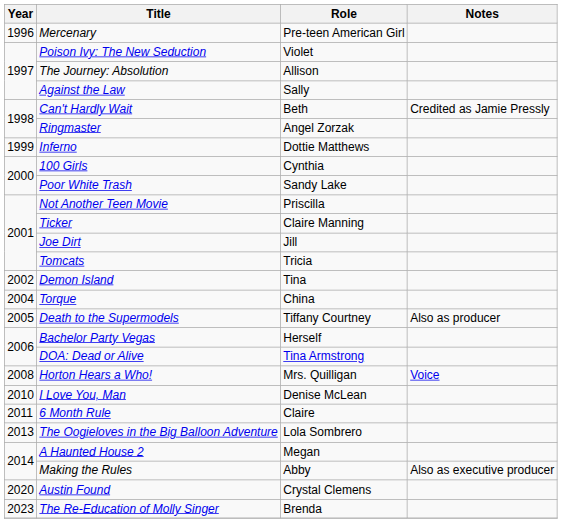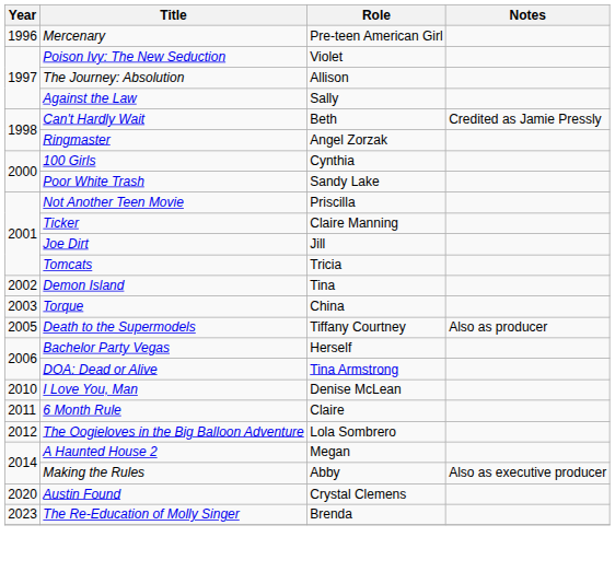 <table class="wikitable sortable">
 <tr>
 <th>Year</th>
 <th>Title</th>
 <th>Role</th>
 <th class="unsortable">Notes</th>
 </tr>
 <tr>
 <td>1996</td>
 <td><em>Mercenary</em></td>
 <td>Pre-teen American Girl</td>
 <td></td>
 </tr>
 <tr>
 <td rowspan=3>1997</td>
 <td><em><a href='#'>Poison Ivy: The New Seduction</a></em></td>
 <td>Violet</td>
 <td></td>
 </tr>
 <tr>
 <td><em>The Journey: Absolution</em></td>
 <td>Allison</td>
 <td></td>
 </tr>
 <tr>
 <td><em><a href='#'>Against the Law</a></em></td>
 <td>Sally</td>
 <td></td>
 </tr>
 <tr>
 <td rowspan=2>1998</td>
 <td><em><a href='#'>Can't Hardly Wait</a></em></td>
 <td>Beth</td>
 <td>Credited as Jamie Pressly</td>
 </tr>
 <tr>
 <td><em><a href='#'>Ringmaster</a></em></td>
 <td>Angel Zorzak</td>
 <td></td>
 </tr>
 <tr>
-<td>1999</td>
-<td><em><a href='#'>Inferno</a></em></td>
-<td>Dottie Matthews</td>
-<td></td>
-</tr>
-<tr>
 <td rowspan=2>2000</td>
 <td><em><a href='#'>100 Girls</a></em></td>
 <td>Cynthia</td>
 <td></td>
 </tr>
 <tr>
 <td><em><a href='#'>Poor White Trash</a></em></td>
 <td>Sandy Lake</td>
 <td></td>
 </tr>
 <tr>
 <td rowspan=4>2001</td>
 <td><em><a href='#'>Not Another Teen Movie</a></em></td>
 <td>Priscilla</td>
 <td></td>
 </tr>
 <tr>
 <td><em><a href='#'>Ticker</a></em></td>
 <td>Claire Manning</td>
 <td></td>
 </tr>
 <tr>
 <td><em><a href='#'>Joe Dirt</a></em></td>
 <td>Jill</td>
 <td></td>
 </tr>
 <tr>
 <td><em><a href='#'>Tomcats</a></em></td>
 <td>Tricia</td>
 <td></td>
 </tr>
 <tr>
 <td>2002</td>
 <td><em><a href='#'>Demon Island</a></em></td>
 <td>Tina</td>
 <td></td>
 </tr>
 <tr>
-<td>2004</td>
+<td>2003</td>
 <td><em><a href='#'>Torque</a></em></td>
 <td>China</td>
 <td></td>
 </tr>
 <tr>
 <td>2005</td>
 <td><em><a href='#'>Death to the Supermodels</a></em></td>
 <td>Tiffany Courtney</td>
 <td>Also as producer</td>
 </tr>
 <tr>
 <td rowspan=2>2006</td>
 <td><em><a href='#'>Bachelor Party Vegas</a></em></td>
 <td>Herself</td>
 <td></td>
 </tr>
 <tr>
 <td><em><a href='#'>DOA: Dead or Alive</a></em></td>
 <td><a href='#'>Tina Armstrong</a></td>
 <td></td>
 </tr>
 <tr>
-<td>2008</td>
-<td><em><a href='#'>Horton Hears a Who!</a></em></td>
-<td>Mrs. Quilligan</td>
-<td><a href='#'>Voice</a></td>
-</tr>
-<tr>
 <td>2010</td>
 <td><em><a href='#'>I Love You, Man</a></em></td>
 <td>Denise McLean</td>
 <td></td>
 </tr>
 <tr>
 <td>2011</td>
 <td><em><a href='#'>6 Month Rule</a></em></td>
 <td>Claire</td>
 <td></td>
 </tr>
 <tr>
-<td>2013</td>
+<td>2012</td>
 <td><em><a href='#'>The Oogieloves in the Big Balloon Adventure</a></em></td>
 <td>Lola Sombrero</td>
 <td></td>
 </tr>
 <tr>
 <td rowspan=2>2014</td>
 <td><em><a href='#'>A Haunted House 2</a></em></td>
 <td>Megan</td>
 <td></td>
 </tr>
 <tr>
 <td><em>Making the Rules</em></td>
 <td>Abby</td>
 <td>Also as executive producer</td>
 </tr>
 <tr>
 <td>2020</td>
 <td><em><a href='#'>Austin Found</a></em></td>
 <td>Crystal Clemens</td>
 <td></td>
 </tr>
 <tr>
 <td>2023</td>
 <td><em><a href='#'>The Re-Education of Molly Singer</a></em></td>
 <td>Brenda</td>
 <td></td>
 </tr>
 <tr>
 </tr>
 </table>
